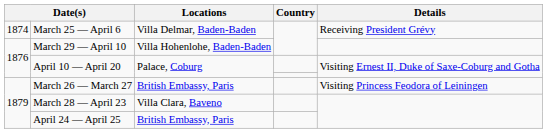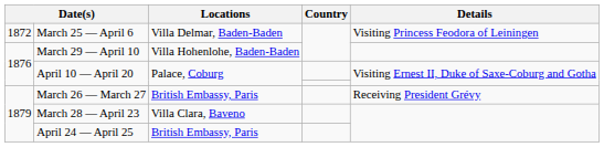 <table class="wikitable">
 <tr>
 <th colspan="2">Date(s)</th>
 <th>Locations</th>
 <th>Country</th>
 <th>Details</th>
 </tr>
 <tr>
-<td>1874</td>
+<td>1872</td>
 <td>March 25 — April 6</td>
 <td>Villa Delmar, <a href='#'>Baden-Baden</a></td>
 <td rowspan="2"><br> </td>
-<td>Receiving <a href='#'>President Grévy</a></td>
+<td>Visiting <a href='#'>Princess Feodora of Leiningen</a></td>
 </tr>
 <tr>
 <td rowspan="3">1876</td>
 <td>March 29 — April 10</td>
 <td>Villa Hohenlohe, <a href='#'>Baden-Baden</a></td>
 </tr>
 <tr>
 <td rowspan="2">April 10 — April 20</td>
 <td rowspan="2">Palace, <a href='#'>Coburg</a></td>
 <td> <br></td>
 <td rowspan="2">Visiting <a href='#'>Ernest II, Duke of Saxe-Coburg and Gotha</a></td>
 </tr>
 <tr>
 <td></td>
 </tr>
 <tr>
 <td rowspan=3>1879</td>
 <td>March 26 — March 27</td>
 <td><a href='#'>British Embassy, Paris</a></td>
 <td></td>
-<td>Visiting <a href='#'>Princess Feodora of Leiningen</a></td>
+<td>Receiving <a href='#'>President Grévy</a></td>
 </tr>
 <tr>
 <td>March 28 — April 23</td>
 <td>Villa Clara, <a href='#'>Baveno</a></td>
 <td></td>
 </tr>
 <tr>
 <td>April 24 — April 25</td>
 <td><a href='#'>British Embassy, Paris</a></td>
 <td></td>
 </tr>
 </table>
